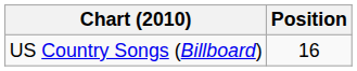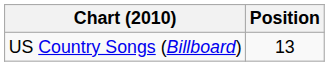 <table class="wikitable sortable">
 <tr>
 <th scope="col">Chart (2010)</th>
 <th scope="col">Position</th>
 </tr>
 <tr>
 <td>US <a href='#'>Country Songs</a> (<em><a href='#'>Billboard</a></em>)</td>
-<td align="center">16</td>
+<td align="center">13</td>
 </tr>
 </table>
